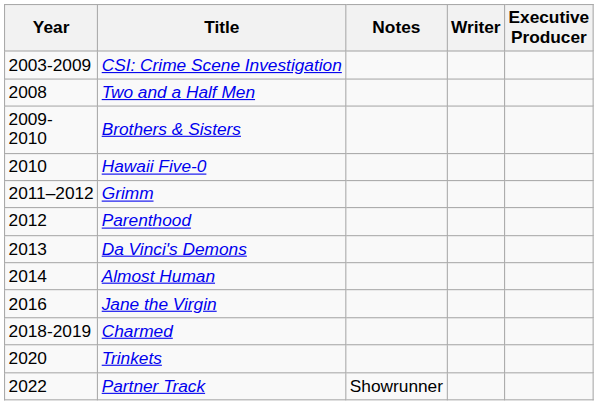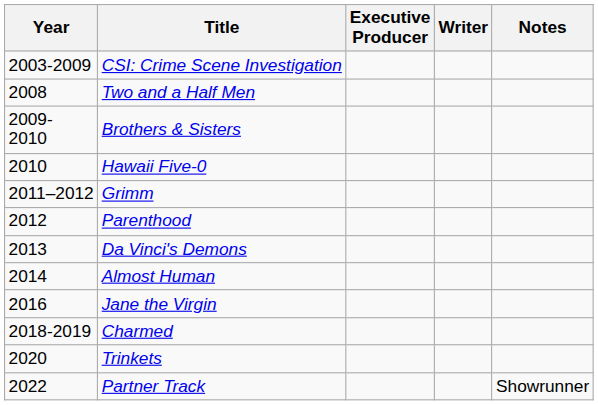 <table class="wikitable">
 <tr>
 <th>Year</th>
 <th>Title</th>
+<th>Executive<br>Producer</th>
+<th>Writer</th>
 <th>Notes</th>
-<th>Writer</th>
-<th>Executive<br>Producer</th>
 </tr>
 <tr>
 <td>2003-2009</td>
 <td><em><a href='#'>CSI: Crime Scene Investigation</a></em></td>
 <td></td>
 <td></td>
 <td></td>
 </tr>
 <tr>
 <td>2008</td>
 <td><em><a href='#'>Two and a Half Men</a></em></td>
 <td></td>
 <td></td>
 <td></td>
 </tr>
 <tr>
 <td>2009-<br>2010</td>
 <td><em><a href='#'>Brothers & Sisters</a></em></td>
 <td></td>
 <td></td>
 <td></td>
 </tr>
 <tr>
 <td>2010</td>
 <td><em><a href='#'>Hawaii Five-0</a></em></td>
 <td></td>
 <td></td>
 <td></td>
 </tr>
 <tr>
 <td>2011–2012</td>
 <td><em><a href='#'>Grimm</a></em></td>
 <td></td>
 <td></td>
 <td></td>
 </tr>
 <tr>
 <td>2012</td>
 <td><em><a href='#'>Parenthood</a></em></td>
 <td></td>
 <td></td>
 <td></td>
 </tr>
 <tr>
 <td>2013</td>
 <td><em><a href='#'>Da Vinci's Demons</a></em></td>
 <td></td>
 <td></td>
 <td></td>
 </tr>
 <tr>
 <td>2014</td>
 <td><em><a href='#'>Almost Human</a></em></td>
 <td></td>
 <td></td>
 <td></td>
 </tr>
 <tr>
 <td>2016</td>
 <td><em><a href='#'>Jane the Virgin</a></em></td>
 <td></td>
 <td></td>
 <td></td>
 </tr>
 <tr>
 <td>2018-2019</td>
 <td><em><a href='#'>Charmed</a></em></td>
 <td></td>
 <td></td>
 <td></td>
 </tr>
 <tr>
 <td>2020</td>
 <td><em><a href='#'>Trinkets</a></em></td>
 <td></td>
 <td></td>
 <td></td>
 </tr>
 <tr>
 <td>2022</td>
 <td><em><a href='#'>Partner Track</a></em></td>
-<td>Showrunner</td>
 <td></td>
 <td></td>
+<td>Showrunner</td>
 </tr>
 </table>
